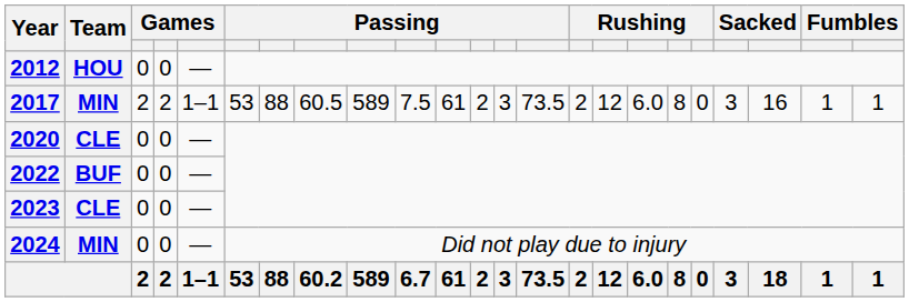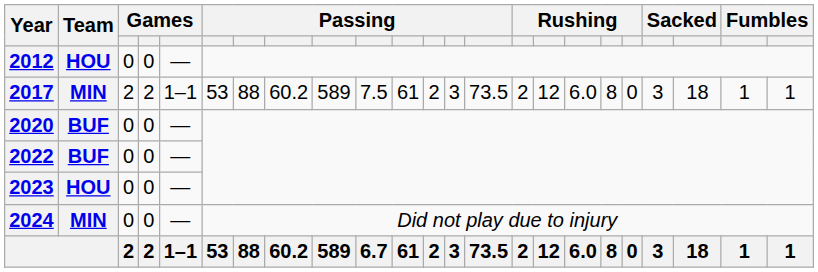 <table class="wikitable" style="text-align:center;">
 <tr>
 <th rowspan="2">Year</th>
 <th rowspan="2">Team</th>
 <th colspan="3">Games</th>
 <th colspan="9">Passing</th>
 <th colspan="5">Rushing</th>
 <th colspan="2">Sacked</th>
 <th colspan="2">Fumbles</th>
 </tr>
 <tr>
 <th></th>
 <th></th>
 <th></th>
 <th></th>
 <th></th>
 <th></th>
 <th></th>
 <th></th>
 <th></th>
 <th></th>
 <th></th>
 <th></th>
 <th></th>
 <th></th>
 <th></th>
 <th></th>
 <th></th>
 <th></th>
 <th></th>
 <th></th>
 <th></th>
 </tr>
 <tr>
 <th><a href='#'>2012</a></th>
 <th><a href='#'>HOU</a></th>
 <td>0</td>
 <td>0</td>
 <td>—</td>
 <td colspan="18"></td>
 </tr>
 <tr>
 <th><a href='#'>2017</a></th>
 <th><a href='#'>MIN</a></th>
 <td>2</td>
 <td>2</td>
 <td>1–1</td>
 <td>53</td>
 <td>88</td>
-<td>60.5</td>
+<td>60.2</td>
 <td>589</td>
 <td>7.5</td>
 <td>61</td>
 <td>2</td>
 <td>3</td>
 <td>73.5</td>
 <td>2</td>
 <td>12</td>
 <td>6.0</td>
 <td>8</td>
 <td>0</td>
 <td>3</td>
-<td>16</td>
+<td>18</td>
 <td>1</td>
 <td>1</td>
 </tr>
 <tr>
 <th><a href='#'>2020</a></th>
-<th><a href='#'>CLE</a></th>
+<th><a href='#'>BUF</a></th>
 <td>0</td>
 <td>0</td>
 <td>—</td>
 <td colspan="18"; rowspan="3"></td>
 </tr>
 <tr>
 <th><a href='#'>2022</a></th>
 <th><a href='#'>BUF</a></th>
 <td>0</td>
 <td>0</td>
 <td>—</td>
 </tr>
 <tr>
 <th><a href='#'>2023</a></th>
-<th><a href='#'>CLE</a></th>
+<th><a href='#'>HOU</a></th>
 <td>0</td>
 <td>0</td>
 <td>—</td>
 </tr>
 <tr>
 <th><a href='#'>2024</a></th>
 <th><a href='#'>MIN</a></th>
 <td>0</td>
 <td>0</td>
 <td>—</td>
 <td colspan="18"><em>Did not play due to injury</em></td>
 </tr>
 <tr>
 <th colspan="2"></th>
 <th>2</th>
 <th>2</th>
 <th>1–1</th>
 <th>53</th>
 <th>88</th>
 <th>60.2</th>
 <th>589</th>
 <th>6.7</th>
 <th>61</th>
 <th>2</th>
 <th>3</th>
 <th>73.5</th>
 <th>2</th>
 <th>12</th>
 <th>6.0</th>
 <th>8</th>
 <th>0</th>
 <th>3</th>
 <th>18</th>
 <th>1</th>
 <th>1</th>
 </tr>
 </table>
